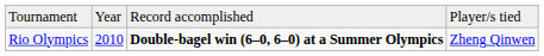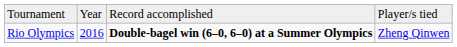 <table class=wikitable>
 <tr style="background:#efefef;">
 <td>Tournament</td>
 <td>Year</td>
 <td>Record accomplished</td>
 <td>Player/s tied</td>
 </tr>
 <tr>
 <td><a href='#'>Rio Olympics</a></td>
-<td><a href='#'>2010</a></td>
+<td><a href='#'>2016</a></td>
 <td><strong>Double-bagel win (6–0, 6–0) at a Summer Olympics</strong></td>
 <td><a href='#'>Zheng Qinwen</a></td>
 </tr>
 </table>
